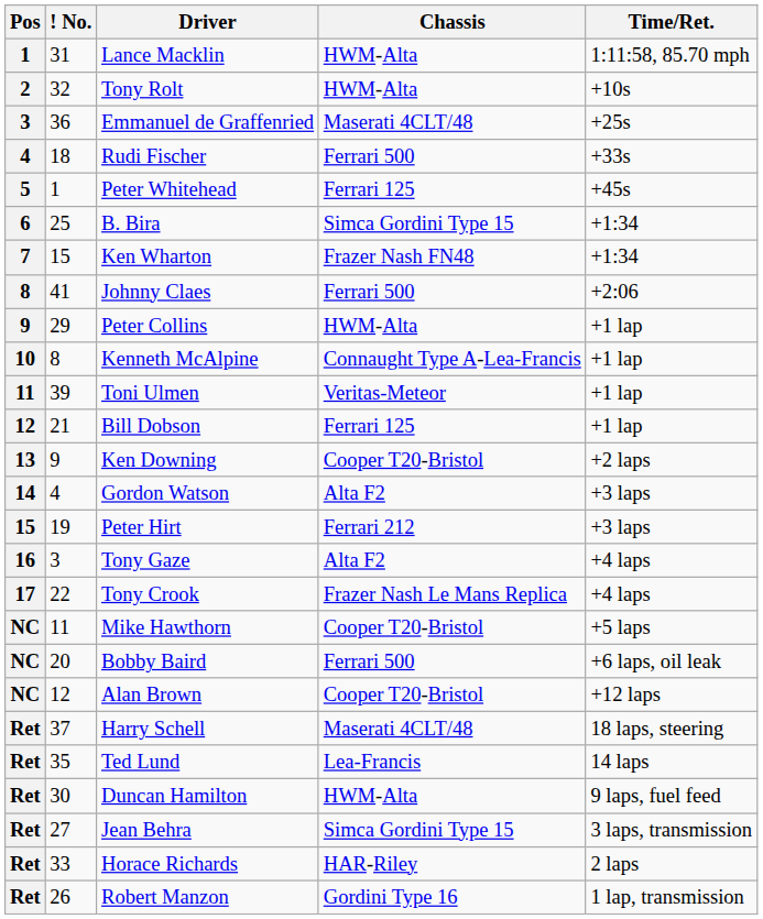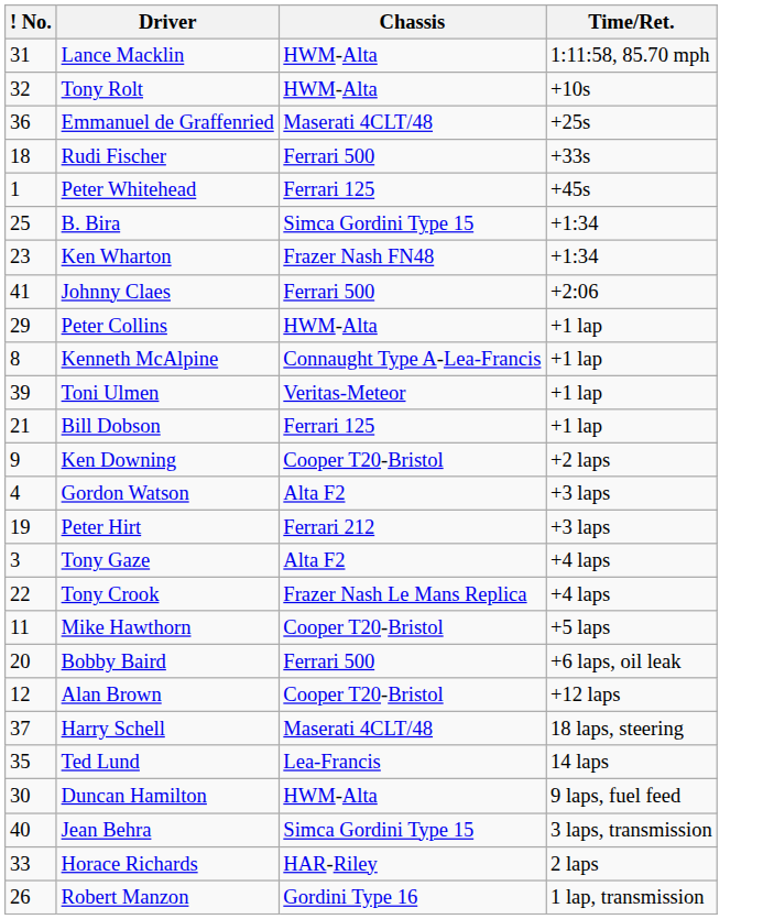 <table class="wikitable" style="font-size: 95%;">
 <tr>
-<th>Pos</th>
 <th>! No.</th>
 <th>Driver</th>
 <th>Chassis</th>
 <th>Time/Ret.</th>
 </tr>
 <tr>
-<th>1</th>
 <td>31</td>
 <td> <a href='#'>Lance Macklin</a></td>
 <td><a href='#'>HWM</a>-<a href='#'>Alta</a></td>
 <td>1:11:58, 85.70 mph</td>
 </tr>
 <tr>
-<th>2</th>
 <td>32</td>
 <td> <a href='#'>Tony Rolt</a></td>
 <td><a href='#'>HWM</a>-<a href='#'>Alta</a></td>
 <td>+10s</td>
 </tr>
 <tr>
-<th>3</th>
 <td>36</td>
 <td> <a href='#'>Emmanuel de Graffenried</a></td>
 <td><a href='#'>Maserati 4CLT/48</a></td>
 <td>+25s</td>
 </tr>
 <tr>
-<th>4</th>
 <td>18</td>
 <td> <a href='#'>Rudi Fischer</a></td>
 <td><a href='#'>Ferrari 500</a></td>
 <td>+33s</td>
 </tr>
 <tr>
-<th>5</th>
 <td>1</td>
 <td> <a href='#'>Peter Whitehead</a></td>
 <td><a href='#'>Ferrari 125</a></td>
 <td>+45s</td>
 </tr>
 <tr>
-<th>6</th>
 <td>25</td>
 <td> <a href='#'>B. Bira</a></td>
 <td><a href='#'>Simca Gordini Type 15</a></td>
 <td>+1:34</td>
 </tr>
 <tr>
-<th>7</th>
-<td>15</td>
+<td>23</td>
 <td> <a href='#'>Ken Wharton</a></td>
 <td><a href='#'>Frazer Nash FN48</a></td>
 <td>+1:34</td>
 </tr>
 <tr>
-<th>8</th>
 <td>41</td>
 <td> <a href='#'>Johnny Claes</a></td>
 <td><a href='#'>Ferrari 500</a></td>
 <td>+2:06</td>
 </tr>
 <tr>
-<th>9</th>
 <td>29</td>
 <td> <a href='#'>Peter Collins</a></td>
 <td><a href='#'>HWM</a>-<a href='#'>Alta</a></td>
 <td>+1 lap</td>
 </tr>
 <tr>
-<th>10</th>
 <td>8</td>
 <td> <a href='#'>Kenneth McAlpine</a></td>
 <td><a href='#'>Connaught Type A</a>-<a href='#'>Lea-Francis</a></td>
 <td>+1 lap</td>
 </tr>
 <tr>
-<th>11</th>
 <td>39</td>
 <td> <a href='#'>Toni Ulmen</a></td>
 <td><a href='#'>Veritas-Meteor</a></td>
 <td>+1 lap</td>
 </tr>
 <tr>
-<th>12</th>
 <td>21</td>
 <td> <a href='#'>Bill Dobson</a></td>
 <td><a href='#'>Ferrari 125</a></td>
 <td>+1 lap</td>
 </tr>
 <tr>
-<th>13</th>
 <td>9</td>
 <td> <a href='#'>Ken Downing</a></td>
 <td><a href='#'>Cooper T20</a>-<a href='#'>Bristol</a></td>
 <td>+2 laps</td>
 </tr>
 <tr>
-<th>14</th>
 <td>4</td>
 <td> <a href='#'>Gordon Watson</a></td>
 <td><a href='#'>Alta F2</a></td>
 <td>+3 laps</td>
 </tr>
 <tr>
-<th>15</th>
 <td>19</td>
 <td> <a href='#'>Peter Hirt</a></td>
 <td><a href='#'>Ferrari 212</a></td>
 <td>+3 laps</td>
 </tr>
 <tr>
-<th>16</th>
 <td>3</td>
 <td> <a href='#'>Tony Gaze</a></td>
 <td><a href='#'>Alta F2</a></td>
 <td>+4 laps</td>
 </tr>
 <tr>
-<th>17</th>
 <td>22</td>
 <td> <a href='#'>Tony Crook</a></td>
 <td><a href='#'>Frazer Nash Le Mans Replica</a></td>
 <td>+4 laps</td>
 </tr>
 <tr>
-<th>NC</th>
 <td>11</td>
 <td> <a href='#'>Mike Hawthorn</a></td>
 <td><a href='#'>Cooper T20</a>-<a href='#'>Bristol</a></td>
 <td>+5 laps</td>
 </tr>
 <tr>
-<th>NC</th>
 <td>20</td>
 <td> <a href='#'>Bobby Baird</a></td>
 <td><a href='#'>Ferrari 500</a></td>
 <td>+6 laps, oil leak</td>
 </tr>
 <tr>
-<th>NC</th>
 <td>12</td>
 <td> <a href='#'>Alan Brown</a></td>
 <td><a href='#'>Cooper T20</a>-<a href='#'>Bristol</a></td>
 <td>+12 laps</td>
 </tr>
 <tr>
-<th>Ret</th>
 <td>37</td>
 <td> <a href='#'>Harry Schell</a></td>
 <td><a href='#'>Maserati 4CLT/48</a></td>
 <td>18 laps, steering</td>
 </tr>
 <tr>
-<th>Ret</th>
 <td>35</td>
 <td> <a href='#'>Ted Lund</a></td>
 <td><a href='#'>Lea-Francis</a></td>
 <td>14 laps</td>
 </tr>
 <tr>
-<th>Ret</th>
 <td>30</td>
 <td> <a href='#'>Duncan Hamilton</a></td>
 <td><a href='#'>HWM</a>-<a href='#'>Alta</a></td>
 <td>9 laps, fuel feed</td>
 </tr>
 <tr>
-<th>Ret</th>
-<td>27</td>
+<td>40</td>
 <td> <a href='#'>Jean Behra</a></td>
 <td><a href='#'>Simca Gordini Type 15</a></td>
 <td>3 laps, transmission</td>
 </tr>
 <tr>
-<th>Ret</th>
 <td>33</td>
 <td> <a href='#'>Horace Richards</a></td>
 <td><a href='#'>HAR</a>-<a href='#'>Riley</a></td>
 <td>2 laps</td>
 </tr>
 <tr>
-<th>Ret</th>
 <td>26</td>
 <td> <a href='#'>Robert Manzon</a></td>
 <td><a href='#'>Gordini Type 16</a></td>
 <td>1 lap, transmission</td>
 </tr>
 </table>
